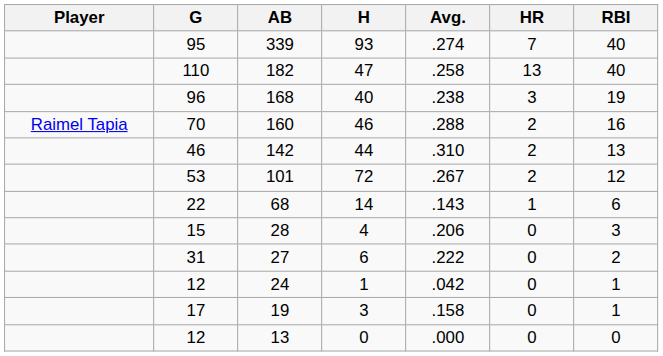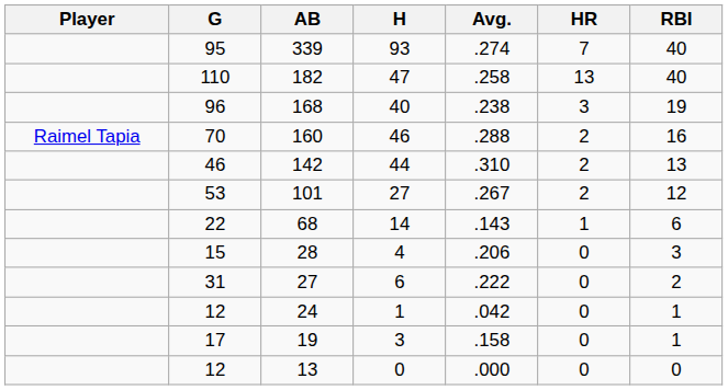 <table class="wikitable sortable">
 <tr>
 <th bgcolor="#DDDDFF" width="16%">Player</th>
 <th bgcolor="#DDDDFF" width="9%">G</th>
 <th bgcolor="#DDDDFF" width="9%">AB</th>
 <th bgcolor="#DDDDFF" width="9%">H</th>
 <th bgcolor="#DDDDFF" width="9%">Avg.</th>
 <th bgcolor="#DDDDFF" width="9%">HR</th>
 <th bgcolor="#DDDDFF" width="9%">RBI</th>
 </tr>
 <tr align="center">
 <td></td>
 <td>95</td>
 <td>339</td>
 <td>93</td>
 <td>.274</td>
 <td>7</td>
 <td>40</td>
 </tr>
 <tr align="center">
 <td></td>
 <td>110</td>
 <td>182</td>
 <td>47</td>
 <td>.258</td>
 <td>13</td>
 <td>40</td>
 </tr>
 <tr align="center">
 <td></td>
 <td>96</td>
 <td>168</td>
 <td>40</td>
 <td>.238</td>
 <td>3</td>
 <td>19</td>
 </tr>
 <tr align="center">
 <td><a href='#'>Raimel Tapia</a></td>
 <td>70</td>
 <td>160</td>
 <td>46</td>
 <td>.288</td>
 <td>2</td>
 <td>16</td>
 </tr>
 <tr align=center>
 <td></td>
 <td>46</td>
 <td>142</td>
 <td>44</td>
 <td>.310</td>
 <td>2</td>
 <td>13</td>
 </tr>
 <tr align="center">
 <td></td>
 <td>53</td>
 <td>101</td>
-<td>72</td>
+<td>27</td>
 <td>.267</td>
 <td>2</td>
 <td>12</td>
 </tr>
 <tr align="center">
 <td></td>
 <td>22</td>
 <td>68</td>
 <td>14</td>
 <td>.143</td>
 <td>1</td>
 <td>6</td>
 </tr>
 <tr align="center">
 <td></td>
 <td>15</td>
 <td>28</td>
 <td>4</td>
 <td>.206</td>
 <td>0</td>
 <td>3</td>
 </tr>
 <tr align="center">
 <td></td>
 <td>31</td>
 <td>27</td>
 <td>6</td>
 <td>.222</td>
 <td>0</td>
 <td>2</td>
 </tr>
 <tr align="center">
 <td></td>
 <td>12</td>
 <td>24</td>
 <td>1</td>
 <td>.042</td>
 <td>0</td>
 <td>1</td>
 </tr>
 <tr align="center">
 <td></td>
 <td>17</td>
 <td>19</td>
 <td>3</td>
 <td>.158</td>
 <td>0</td>
 <td>1</td>
 </tr>
 <tr align="center">
 <td></td>
 <td>12</td>
 <td>13</td>
 <td>0</td>
 <td>.000</td>
 <td>0</td>
 <td>0</td>
 </tr>
 </table>
